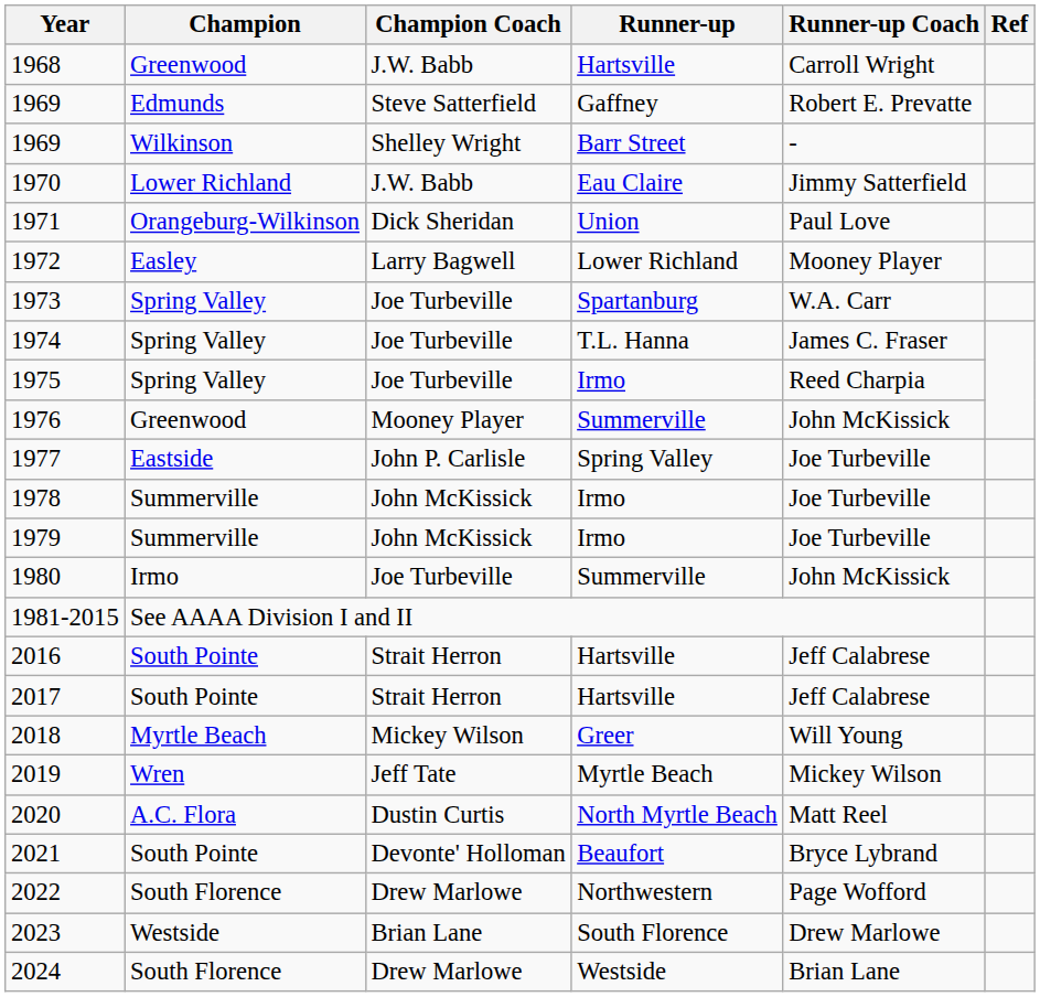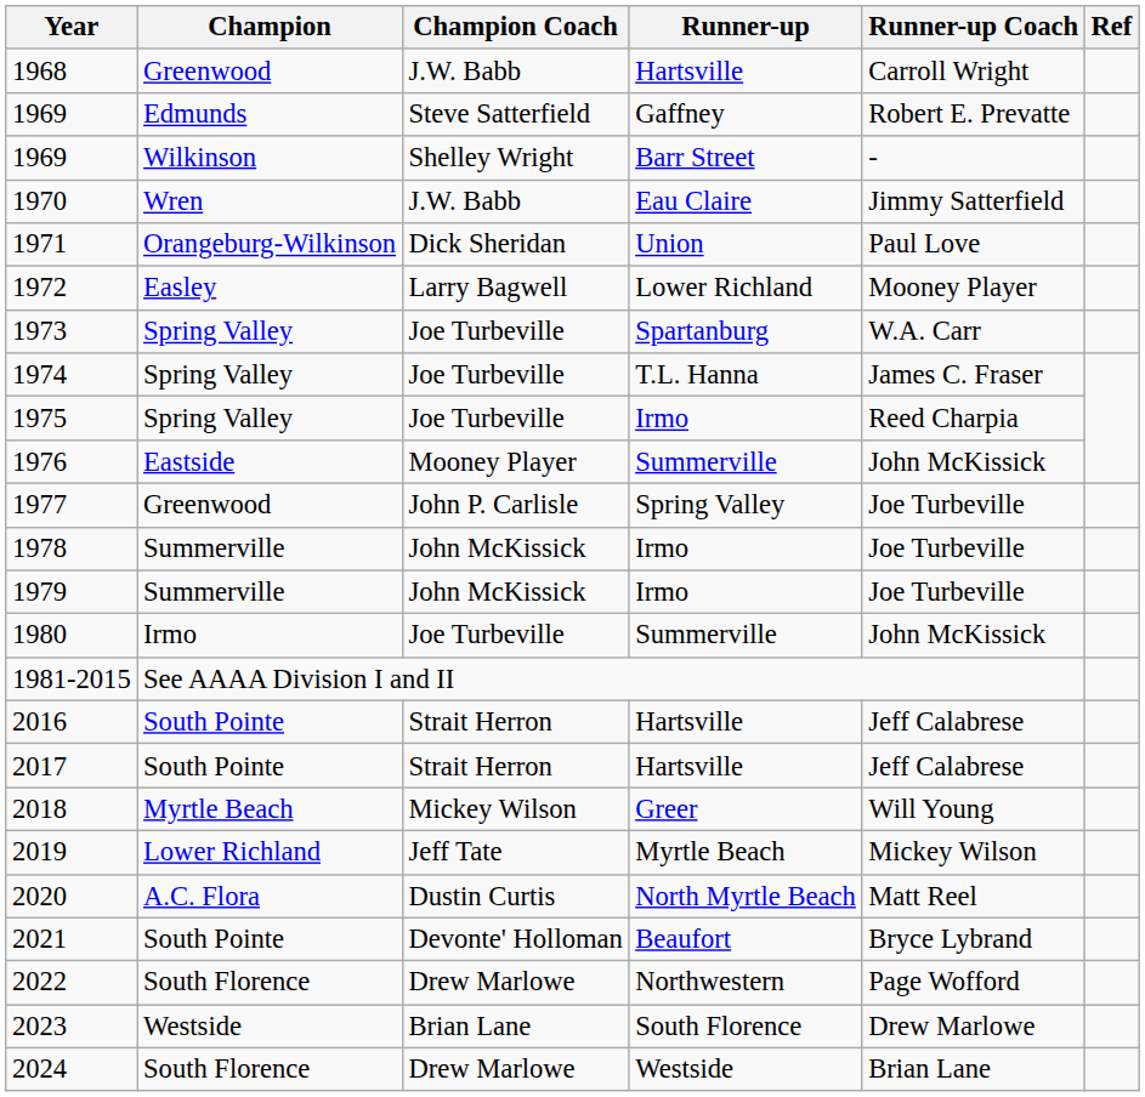 <table class="wikitable sortable">
 <tr>
 <th scope="col">Year</th>
 <th scope="col">Champion</th>
 <th scope="col">Champion Coach</th>
 <th scope="col">Runner-up</th>
 <th scope="col">Runner-up Coach</th>
 <th scope="col">Ref</th>
 </tr>
 <tr>
 <td>1968</td>
 <td><a href='#'>Greenwood</a></td>
 <td>J.W. Babb</td>
 <td><a href='#'>Hartsville</a></td>
 <td>Carroll Wright</td>
 <td></td>
 </tr>
 <tr>
 <td>1969</td>
 <td><a href='#'>Edmunds</a></td>
 <td>Steve Satterfield</td>
 <td>Gaffney</td>
 <td>Robert E. Prevatte</td>
 <td></td>
 </tr>
 <tr>
 <td>1969</td>
 <td><a href='#'>Wilkinson</a></td>
 <td>Shelley Wright</td>
 <td><a href='#'>Barr Street</a></td>
 <td>-</td>
 <td></td>
 </tr>
 <tr>
 <td>1970</td>
-<td><a href='#'>Lower Richland</a></td>
+<td><a href='#'>Wren</a></td>
 <td>J.W. Babb</td>
 <td><a href='#'>Eau Claire</a></td>
 <td>Jimmy Satterfield</td>
 <td></td>
 </tr>
 <tr>
 <td>1971</td>
 <td><a href='#'>Orangeburg-Wilkinson</a></td>
 <td>Dick Sheridan</td>
 <td><a href='#'>Union</a></td>
 <td>Paul Love</td>
 <td></td>
 </tr>
 <tr>
 <td>1972</td>
 <td><a href='#'>Easley</a></td>
 <td>Larry Bagwell</td>
 <td>Lower Richland</td>
 <td>Mooney Player</td>
 </tr>
 <tr>
 <td>1973</td>
 <td><a href='#'>Spring Valley</a></td>
 <td>Joe Turbeville</td>
 <td><a href='#'>Spartanburg</a></td>
 <td>W.A. Carr</td>
 <td></td>
 </tr>
 <tr>
 <td>1974</td>
 <td>Spring Valley</td>
 <td>Joe Turbeville</td>
 <td>T.L. Hanna</td>
 <td>James C. Fraser</td>
 </tr>
 <tr>
 <td>1975</td>
 <td>Spring Valley</td>
 <td>Joe Turbeville</td>
 <td><a href='#'>Irmo</a></td>
 <td>Reed Charpia</td>
 </tr>
 <tr>
 <td>1976</td>
-<td>Greenwood</td>
+<td><a href='#'>Eastside</a></td>
 <td>Mooney Player</td>
 <td><a href='#'>Summerville</a></td>
 <td>John McKissick</td>
 </tr>
 <tr>
 <td>1977</td>
-<td><a href='#'>Eastside</a></td>
+<td>Greenwood</td>
 <td>John P. Carlisle</td>
 <td>Spring Valley</td>
 <td>Joe Turbeville</td>
 <td></td>
 </tr>
 <tr>
 <td>1978</td>
 <td>Summerville</td>
 <td>John McKissick</td>
 <td>Irmo</td>
 <td>Joe Turbeville</td>
 </tr>
 <tr>
 <td>1979</td>
 <td>Summerville</td>
 <td>John McKissick</td>
 <td>Irmo</td>
 <td>Joe Turbeville</td>
 <td></td>
 </tr>
 <tr>
 <td>1980</td>
 <td>Irmo</td>
 <td>Joe Turbeville</td>
 <td>Summerville</td>
 <td>John McKissick</td>
 <td></td>
 </tr>
 <tr>
 <td>1981-2015</td>
 <td colspan="4">See AAAA Division I and II</td>
 </tr>
 <tr>
 <td>2016</td>
 <td><a href='#'>South Pointe</a></td>
 <td>Strait Herron</td>
 <td>Hartsville</td>
 <td>Jeff Calabrese</td>
 <td></td>
 </tr>
 <tr>
 <td>2017</td>
 <td>South Pointe</td>
 <td>Strait Herron</td>
 <td>Hartsville</td>
 <td>Jeff Calabrese</td>
 <td></td>
 </tr>
 <tr>
 <td>2018</td>
 <td><a href='#'>Myrtle Beach</a></td>
 <td>Mickey Wilson</td>
 <td><a href='#'>Greer</a></td>
 <td>Will Young</td>
 <td></td>
 </tr>
 <tr>
 <td>2019</td>
-<td><a href='#'>Wren</a></td>
+<td><a href='#'>Lower Richland</a></td>
 <td>Jeff Tate</td>
 <td>Myrtle Beach</td>
 <td>Mickey Wilson</td>
 <td></td>
 </tr>
 <tr>
 <td>2020</td>
 <td><a href='#'>A.C. Flora</a></td>
 <td>Dustin Curtis</td>
 <td><a href='#'>North Myrtle Beach</a></td>
 <td>Matt Reel</td>
 <td></td>
 </tr>
 <tr>
 <td>2021</td>
 <td>South Pointe</td>
 <td>Devonte' Holloman</td>
 <td><a href='#'>Beaufort</a></td>
 <td>Bryce Lybrand</td>
 <td></td>
 </tr>
 <tr>
 <td>2022</td>
 <td>South Florence</td>
 <td>Drew Marlowe</td>
 <td>Northwestern</td>
 <td>Page Wofford</td>
 <td></td>
 </tr>
 <tr>
 <td>2023</td>
 <td>Westside</td>
 <td>Brian Lane</td>
 <td>South Florence</td>
 <td>Drew Marlowe</td>
 <td></td>
 </tr>
 <tr>
 <td>2024</td>
 <td>South Florence</td>
 <td>Drew Marlowe</td>
 <td>Westside</td>
 <td>Brian Lane</td>
 <td></td>
 </tr>
 </table>
